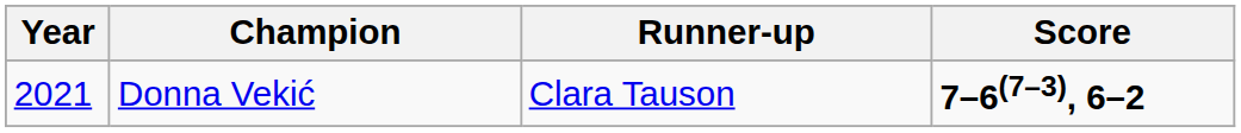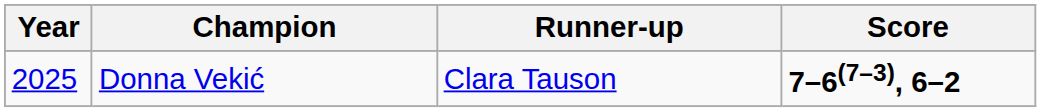 <table class="wikitable">
 <tr>
 <th style="width:40px">Year</th>
 <th style="width:180px">Champion</th>
 <th style="width:180px">Runner-up</th>
 <th style="width:130px" class="unsortable">Score</th>
 </tr>
 <tr>
-<td><a href='#'>2021</a></td>
+<td><a href='#'>2025</a></td>
 <td> <a href='#'>Donna Vekić</a></td>
 <td> <a href='#'>Clara Tauson</a></td>
 <td><strong>7–6<sup>(7–3)</sup>, 6–2 </strong></td>
 </tr>
 </table>
